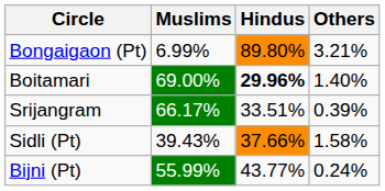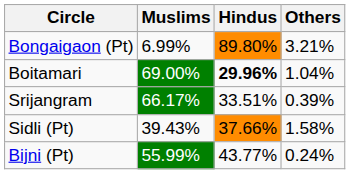 <table class="wikitable">
 <tr>
 <th>Circle</th>
 <th>Muslims</th>
 <th>Hindus</th>
 <th>Others</th>
 </tr>
 <tr>
 <td><a href='#'>Bongaigaon</a> (Pt)</td>
 <td>6.99%</td>
 <td style="background:darkorange">89.80%</td>
 <td>3.21%</td>
 </tr>
 <tr>
 <td>Boitamari</td>
 <td style="background:green;color:white">69.00%</td>
 <td><strong>29.96%</strong></td>
-<td>1.40%</td>
+<td>1.04%</td>
 </tr>
 <tr>
 <td>Srijangram</td>
 <td style="background:green;color:white">66.17%</td>
 <td>33.51%</td>
 <td>0.39%</td>
 </tr>
 <tr>
 <td>Sidli (Pt)</td>
 <td>39.43%</td>
 <td style="background:darkorange">37.66%</td>
 <td>1.58%</td>
 </tr>
 <tr>
 <td><a href='#'>Bijni</a> (Pt)</td>
 <td style="background:green;color:white">55.99%</td>
 <td>43.77%</td>
 <td>0.24%</td>
 </tr>
 </table>
